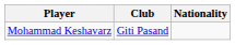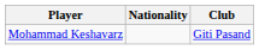 <table class="wikitable">
 <tr>
 <th>Player</th>
+<th>Nationality</th>
 <th>Club</th>
-<th>Nationality</th>
 </tr>
 <tr>
 <td><a href='#'>Mohammad Keshavarz</a></td>
+<td></td>
 <td> <a href='#'>Giti Pasand</a></td>
-<td></td>
 </tr>
 </table>
